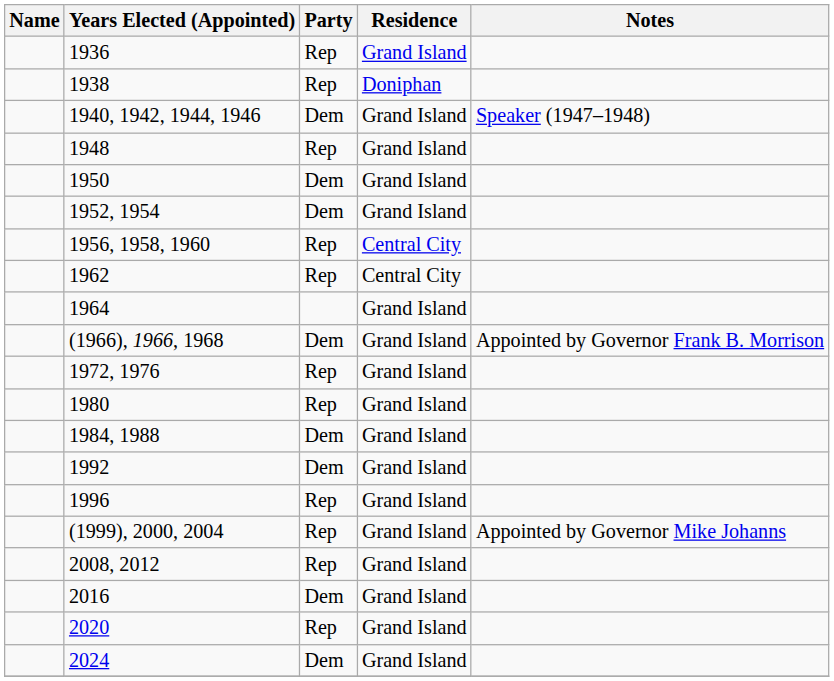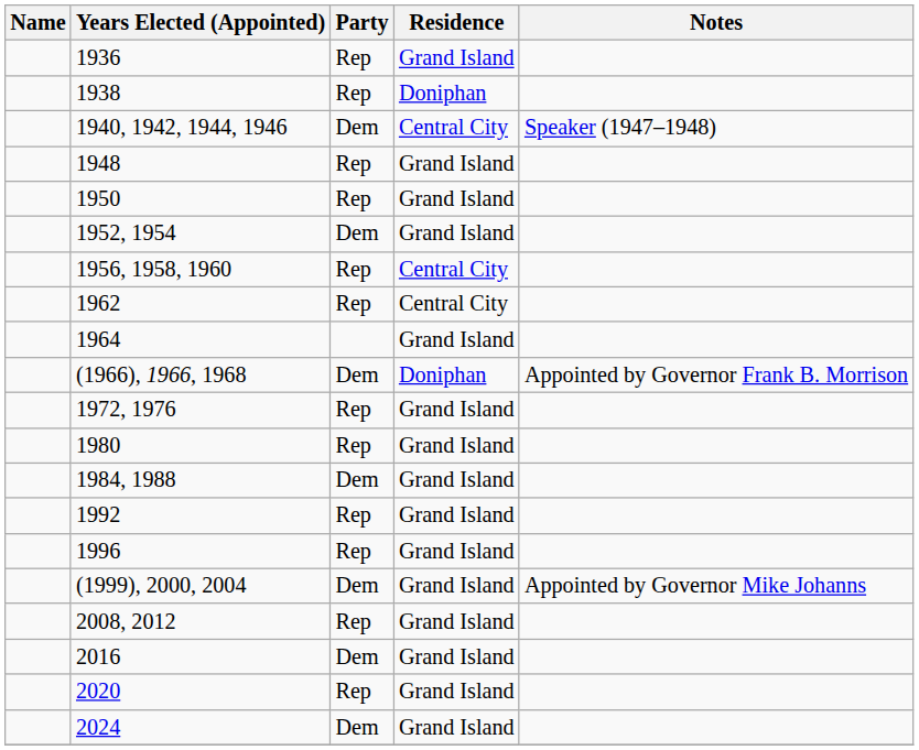 <table class="wikitable sortable">
 <tr>
 <th>Name</th>
 <th>Years Elected (Appointed)</th>
 <th>Party</th>
 <th>Residence</th>
 <th>Notes</th>
 </tr>
 <tr>
 <td></td>
 <td>1936</td>
 <td>Rep</td>
 <td><a href='#'>Grand Island</a></td>
 <td></td>
 </tr>
 <tr>
 <td></td>
 <td>1938</td>
 <td>Rep</td>
 <td><a href='#'>Doniphan</a></td>
 <td></td>
 </tr>
 <tr>
 <td></td>
 <td>1940, 1942, 1944, 1946</td>
 <td>Dem</td>
-<td>Grand Island</td>
+<td><a href='#'>Central City</a></td>
 <td><a href='#'>Speaker</a> (1947–1948)</td>
 </tr>
 <tr>
 <td></td>
 <td>1948</td>
 <td>Rep</td>
 <td>Grand Island</td>
 <td></td>
 </tr>
 <tr>
 <td></td>
 <td>1950</td>
-<td>Dem</td>
+<td>Rep</td>
 <td>Grand Island</td>
 <td></td>
 </tr>
 <tr>
 <td></td>
 <td>1952, 1954</td>
 <td>Dem</td>
 <td>Grand Island</td>
 <td></td>
 </tr>
 <tr>
 <td></td>
 <td>1956, 1958, 1960</td>
 <td>Rep</td>
 <td><a href='#'>Central City</a></td>
 <td></td>
 </tr>
 <tr>
 <td></td>
 <td>1962</td>
 <td>Rep</td>
 <td>Central City</td>
 <td></td>
 </tr>
 <tr>
 <td></td>
 <td>1964</td>
 <td></td>
 <td>Grand Island</td>
 <td></td>
 </tr>
 <tr>
 <td></td>
 <td>(1966), <em>1966</em>, 1968</td>
 <td>Dem</td>
-<td>Grand Island</td>
+<td><a href='#'>Doniphan</a></td>
 <td>Appointed by Governor <a href='#'>Frank B. Morrison</a></td>
 </tr>
 <tr>
 <td></td>
 <td>1972, 1976</td>
 <td>Rep</td>
 <td>Grand Island</td>
 <td></td>
 </tr>
 <tr>
 <td></td>
 <td>1980</td>
 <td>Rep</td>
 <td>Grand Island</td>
 <td></td>
 </tr>
 <tr>
 <td></td>
 <td>1984, 1988</td>
 <td>Dem</td>
 <td>Grand Island</td>
 <td></td>
 </tr>
 <tr>
 <td></td>
 <td>1992</td>
-<td>Dem</td>
+<td>Rep</td>
 <td>Grand Island</td>
 <td></td>
 </tr>
 <tr>
 <td></td>
 <td>1996</td>
 <td>Rep</td>
 <td>Grand Island</td>
 <td></td>
 </tr>
 <tr>
 <td></td>
 <td>(1999), 2000, 2004</td>
-<td>Rep</td>
+<td>Dem</td>
 <td>Grand Island</td>
 <td>Appointed by Governor <a href='#'>Mike Johanns</a></td>
 </tr>
 <tr>
 <td></td>
 <td>2008, 2012</td>
 <td>Rep</td>
 <td>Grand Island</td>
 <td></td>
 </tr>
 <tr>
 <td></td>
 <td>2016</td>
 <td>Dem</td>
 <td>Grand Island</td>
 <td></td>
 </tr>
 <tr>
 <td></td>
 <td><a href='#'>2020</a></td>
 <td>Rep</td>
 <td>Grand Island</td>
 <td></td>
 </tr>
 <tr>
 <td></td>
 <td><a href='#'>2024</a></td>
 <td>Dem</td>
 <td>Grand Island</td>
 <td></td>
 </tr>
 <tr>
 </tr>
 </table>
